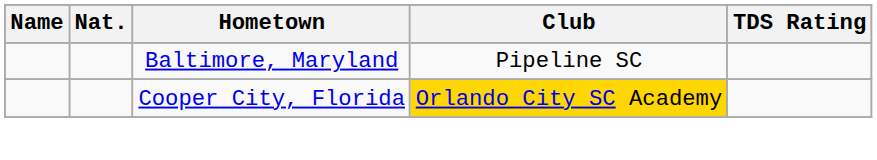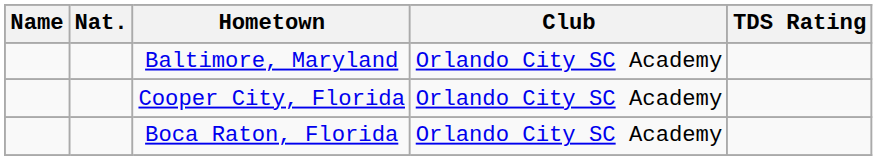 <table class="wikitable" style="font-size:90%; text-align:center;" border="1">
 <tr>
 <th>Name</th>
 <th>Nat.</th>
 <th>Hometown</th>
 <th>Club</th>
 <th>TDS Rating</th>
 </tr>
 <tr>
 <td></td>
 <td></td>
 <td><a href='#'>Baltimore, Maryland</a></td>
-<td>Pipeline SC</td>
+<td><a href='#'>Orlando City SC</a> Academy</td>
 <td></td>
 </tr>
 <tr>
 <td></td>
 <td></td>
 <td><a href='#'>Cooper City, Florida</a></td>
-<td style="background: gold;"><a href='#'>Orlando City SC</a> Academy</td>
+<td><a href='#'>Orlando City SC</a> Academy</td>
+<td></td>
+</tr>
+<tr>
+<td></td>
+<td></td>
+<td><a href='#'>Boca Raton, Florida</a></td>
+<td><a href='#'>Orlando City SC</a> Academy</td>
 <td></td>
 </tr>
 </table>
